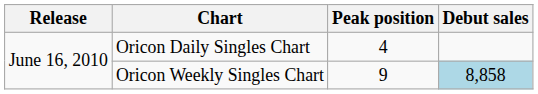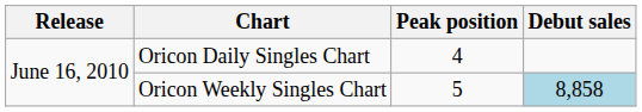 <table class="wikitable">
 <tr>
 <th>Release</th>
 <th>Chart</th>
 <th>Peak position</th>
 <th>Debut sales</th>
 </tr>
 <tr>
 <td rowspan="2">June 16, 2010</td>
 <td>Oricon Daily Singles Chart</td>
 <td style="text-align:center;">4</td>
 <td></td>
 </tr>
 <tr>
 <td>Oricon Weekly Singles Chart</td>
-<td style="text-align:center;">9</td>
+<td style="text-align:center;">5</td>
 <td style="background: lightblue; text-align:center;">8,858</td>
 </tr>
 </table>
